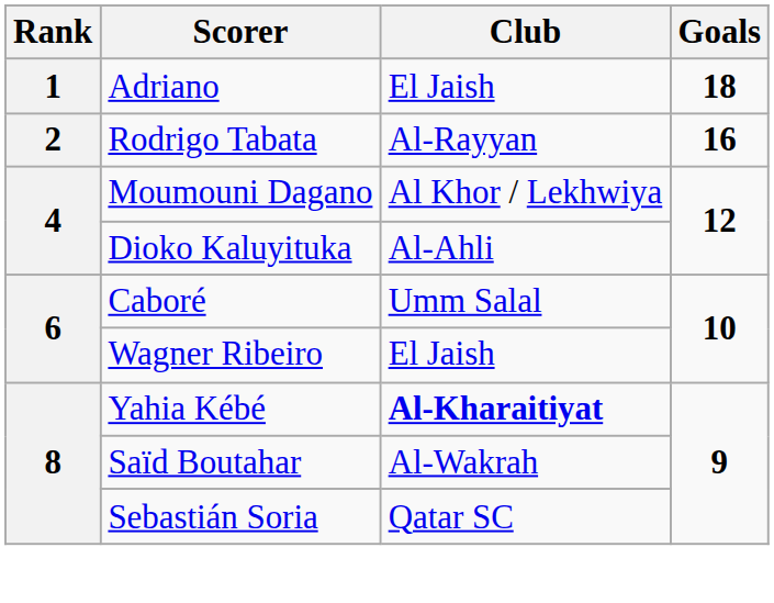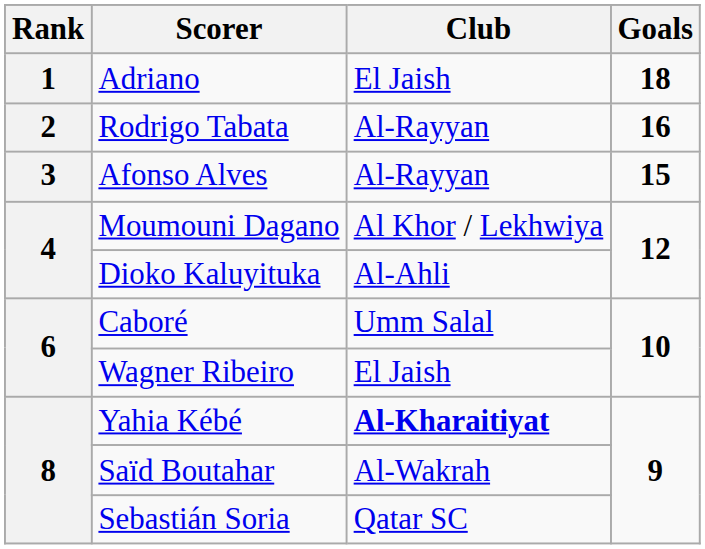 <table class="wikitable" style="text-align:center">
 <tr>
 <th>Rank</th>
 <th>Scorer</th>
 <th>Club</th>
 <th>Goals</th>
 </tr>
 <tr>
 <th>1</th>
 <td align="left"> <a href='#'>Adriano</a></td>
 <td align="left"><a href='#'>El Jaish</a></td>
 <td align="center"><strong>18</strong></td>
 </tr>
 <tr>
 <th>2</th>
 <td align="left"> <a href='#'>Rodrigo Tabata</a></td>
 <td align="left"><a href='#'>Al-Rayyan</a></td>
 <td align="center"><strong>16</strong></td>
+</tr>
+<tr>
+<th>3</th>
+<td align="left"> <a href='#'>Afonso Alves</a></td>
+<td align="left"><a href='#'>Al-Rayyan</a></td>
+<td align="center"><strong>15</strong></td>
 </tr>
 <tr>
 <th rowspan="2">4</th>
 <td align="left"> <a href='#'>Moumouni Dagano</a></td>
 <td align="left"><a href='#'>Al Khor</a> / <a href='#'>Lekhwiya</a></td>
 <td rowspan=2 align="center"><strong>12</strong></td>
 </tr>
 <tr>
 <td align="left"> <a href='#'>Dioko Kaluyituka</a></td>
 <td align="left"><a href='#'>Al-Ahli</a></td>
 </tr>
 <tr>
 <th rowspan="2">6</th>
 <td align="left"> <a href='#'>Caboré</a></td>
 <td align="left"><a href='#'>Umm Salal</a></td>
 <td rowspan=2 align="center"><strong>10</strong></td>
 </tr>
 <tr>
 <td align="left"> <a href='#'>Wagner Ribeiro</a></td>
 <td align="left"><a href='#'>El Jaish</a></td>
 </tr>
 <tr>
 <th rowspan="3">8</th>
 <td align="left"> <a href='#'>Yahia Kébé</a></td>
 <td align="left"><strong><a href='#'>Al-Kharaitiyat</a></strong></td>
 <td rowspan=3 align="center"><strong>9</strong></td>
 </tr>
 <tr>
 <td align="left"> <a href='#'>Saïd Boutahar</a></td>
 <td align="left"><a href='#'>Al-Wakrah</a></td>
 </tr>
 <tr>
 <td align="left"> <a href='#'>Sebastián Soria</a></td>
 <td align="left"><a href='#'>Qatar SC</a></td>
 </tr>
 </table>
